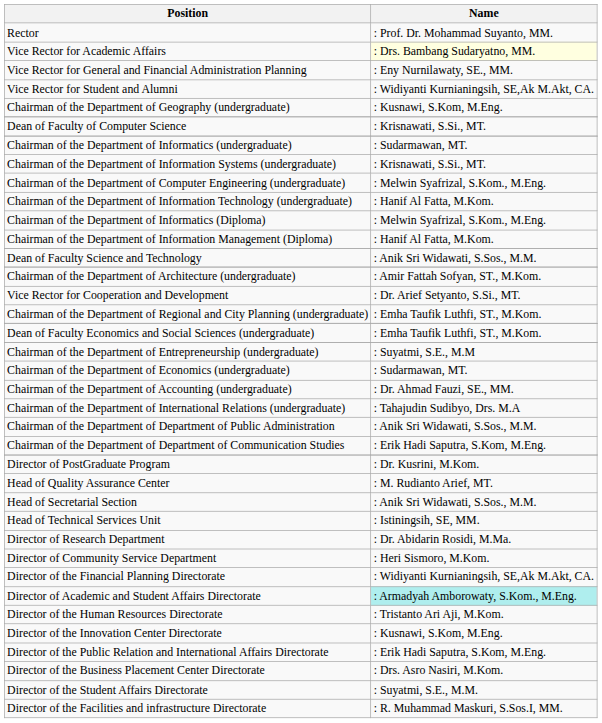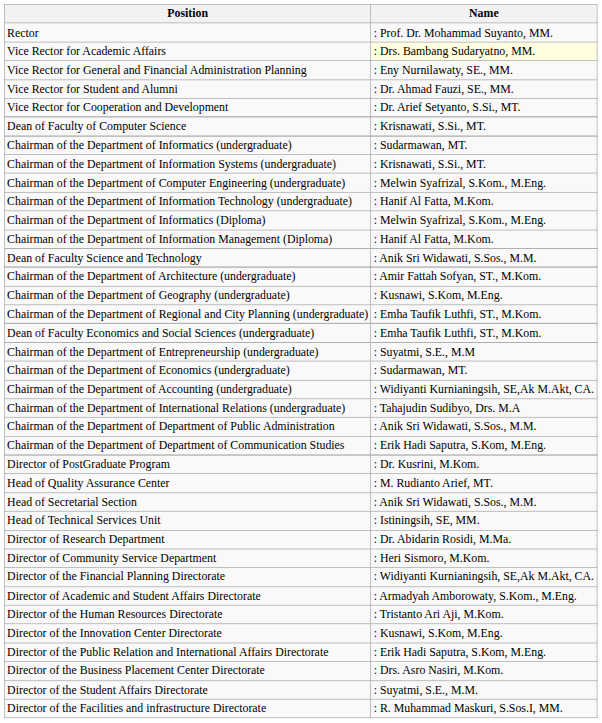 <table class="wikitable">
 <tr>
 <th>Position</th>
 <th>Name</th>
 </tr>
 <tr>
 <td>Rector</td>
 <td>: Prof. Dr. Mohammad Suyanto, MM.</td>
 </tr>
 <tr>
 <td>Vice Rector for Academic Affairs</td>
 <td style="background: lightyellow;">: Drs. Bambang Sudaryatno, MM.</td>
 </tr>
 <tr>
 <td>Vice Rector for General and Financial Administration Planning</td>
 <td>: Eny Nurnilawaty, SE., MM.</td>
 </tr>
 <tr>
 <td>Vice Rector for Student and Alumni</td>
-<td>: Widiyanti Kurnianingsih, SE,Ak M.Akt, CA.</td>
+<td>: Dr. Ahmad Fauzi, SE., MM.</td>
 </tr>
 <tr>
-<td>Chairman of the Department of Geography (undergraduate)</td>
-<td>: Kusnawi, S.Kom, M.Eng.</td>
+<td>Vice Rector for Cooperation and Development</td>
+<td>: Dr. Arief Setyanto, S.Si., MT.</td>
 </tr>
 <tr>
 </tr>
 <tr>
 <td>Dean of Faculty of Computer Science</td>
 <td>: Krisnawati, S.Si., MT.</td>
 </tr>
 <tr>
 </tr>
 <tr>
 <td>Chairman of the Department of Informatics (undergraduate)</td>
 <td>: Sudarmawan, MT.</td>
 </tr>
 <tr>
 <td>Chairman of the Department of Information Systems (undergraduate)</td>
 <td>: Krisnawati, S.Si., MT.</td>
 </tr>
 <tr>
 <td>Chairman of the Department of Computer Engineering (undergraduate)</td>
 <td>: Melwin Syafrizal, S.Kom., M.Eng.</td>
 </tr>
 <tr>
 <td>Chairman of the Department of Information Technology (undergraduate)</td>
 <td>: Hanif Al Fatta, M.Kom.</td>
 </tr>
 <tr>
 <td>Chairman of the Department of Informatics (Diploma)</td>
 <td>: Melwin Syafrizal, S.Kom., M.Eng.</td>
 </tr>
 <tr>
 <td>Chairman of the Department of Information Management (Diploma)</td>
 <td>: Hanif Al Fatta, M.Kom.</td>
 </tr>
 <tr>
 </tr>
 <tr>
 <td>Dean of Faculty Science and Technology</td>
 <td>: Anik Sri Widawati, S.Sos., M.M.</td>
 </tr>
 <tr>
 </tr>
 <tr>
 <td>Chairman of the Department of Architecture (undergraduate)</td>
 <td>: Amir Fattah Sofyan, ST., M.Kom.</td>
 </tr>
 <tr>
-<td>Vice Rector for Cooperation and Development</td>
-<td>: Dr. Arief Setyanto, S.Si., MT.</td>
+<td>Chairman of the Department of Geography (undergraduate)</td>
+<td>: Kusnawi, S.Kom, M.Eng.</td>
 </tr>
 <tr>
 <td>Chairman of the Department of Regional and City Planning (undergraduate)</td>
 <td>: Emha Taufik Luthfi, ST., M.Kom.</td>
 </tr>
 <tr>
 </tr>
 <tr>
 <td>Dean of Faculty Economics and Social Sciences (undergraduate)</td>
 <td>: Emha Taufik Luthfi, ST., M.Kom.</td>
 </tr>
 <tr>
 </tr>
 <tr>
 <td>Chairman of the Department of Entrepreneurship (undergraduate)</td>
 <td>: Suyatmi, S.E., M.M</td>
 </tr>
 <tr>
 <td>Chairman of the Department of Economics (undergraduate)</td>
 <td>: Sudarmawan, MT.</td>
 </tr>
 <tr>
 <td>Chairman of the Department of Accounting (undergraduate)</td>
-<td>: Dr. Ahmad Fauzi, SE., MM.</td>
+<td>: Widiyanti Kurnianingsih, SE,Ak M.Akt, CA.</td>
 </tr>
 <tr>
 <td>Chairman of the Department of International Relations (undergraduate)</td>
 <td>: Tahajudin Sudibyo, Drs. M.A</td>
 </tr>
 <tr>
 <td>Chairman of the Department of Department of Public Administration</td>
 <td>: Anik Sri Widawati, S.Sos., M.M.</td>
 </tr>
 <tr>
 <td>Chairman of the Department of Department of Communication Studies</td>
 <td>: Erik Hadi Saputra, S.Kom, M.Eng.</td>
 </tr>
 <tr>
 </tr>
 <tr>
 <td>Director of PostGraduate Program</td>
 <td>: Dr. Kusrini, M.Kom.</td>
 </tr>
 <tr>
 <td>Head of Quality Assurance Center</td>
 <td>: M. Rudianto Arief, MT.</td>
 </tr>
 <tr>
 <td>Head of Secretarial Section</td>
 <td>: Anik Sri Widawati, S.Sos., M.M.</td>
 </tr>
 <tr>
 <td>Head of Technical Services Unit</td>
 <td>: Istiningsih, SE, MM.</td>
 </tr>
 <tr>
 <td>Director of Research Department</td>
 <td>: Dr. Abidarin Rosidi, M.Ma.</td>
 </tr>
 <tr>
 <td>Director of Community Service Department</td>
 <td>: Heri Sismoro, M.Kom.</td>
 </tr>
 <tr>
 <td>Director of the Financial Planning Directorate</td>
 <td>: Widiyanti Kurnianingsih, SE,Ak M.Akt, CA.</td>
 </tr>
 <tr>
 <td>Director of Academic and Student Affairs Directorate</td>
-<td style="background: paleturquoise;">: Armadyah Amborowaty, S.Kom., M.Eng.</td>
+<td>: Armadyah Amborowaty, S.Kom., M.Eng.</td>
 </tr>
 <tr>
 <td>Director of the Human Resources Directorate</td>
 <td>: Tristanto Ari Aji, M.Kom.</td>
 </tr>
 <tr>
 <td>Director of the Innovation Center Directorate</td>
 <td>: Kusnawi, S.Kom, M.Eng.</td>
 </tr>
 <tr>
 <td>Director of the Public Relation and International Affairs Directorate</td>
 <td>: Erik Hadi Saputra, S.Kom, M.Eng.</td>
 </tr>
 <tr>
 <td>Director of the Business Placement Center Directorate</td>
 <td>: Drs. Asro Nasiri, M.Kom.</td>
 </tr>
 <tr>
 <td>Director of the Student Affairs Directorate</td>
 <td>: Suyatmi, S.E., M.M.</td>
 </tr>
 <tr>
 <td>Director of the Facilities and infrastructure Directorate</td>
 <td>: R. Muhammad Maskuri, S.Sos.I, MM.</td>
 </tr>
 </table>
